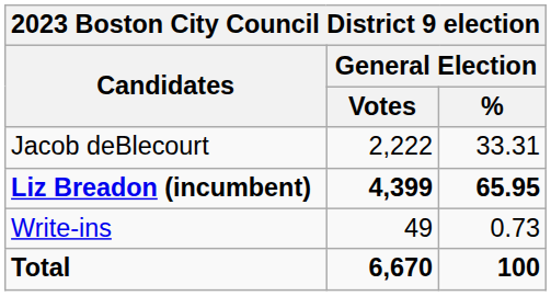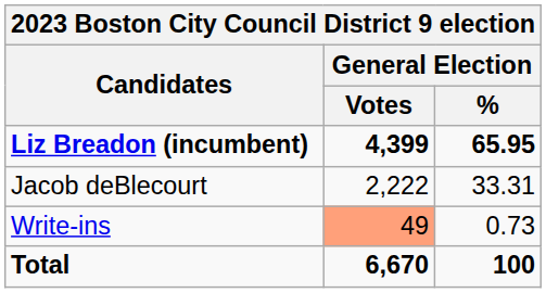 <table class="wikitable">
 <tr>
 <th colspan="3">2023 Boston City Council District 9 election</th>
 </tr>
 <tr>
 <th colspan="1" rowspan="2"><strong>Candidates</strong></th>
 <th colspan="2"><strong>General Election</strong></th>
 </tr>
 <tr>
 <th>Votes</th>
 <th>%</th>
 </tr>
 <tr>
+<td><strong><a href='#'>Liz Breadon</a> (incumbent)</strong></td>
+<td align="right"><strong>4,399</strong></td>
+<td align="right"><strong>65.95</strong></td>
+</tr>
+<tr>
 <td>Jacob deBlecourt</td>
 <td align="right">2,222</td>
 <td align="right">33.31</td>
 </tr>
 <tr>
-<td><strong><a href='#'>Liz Breadon</a> (incumbent)</strong></td>
-<td align="right"><strong>4,399</strong></td>
-<td align="right"><strong>65.95</strong></td>
-</tr>
-<tr>
 <td><a href='#'>Write-ins</a></td>
-<td align="right">49</td>
+<td align="right" style="background: lightsalmon;">49</td>
 <td align="right">0.73</td>
 </tr>
 <tr>
 <td><strong>Total</strong></td>
 <td align="right"><strong>6,670</strong></td>
 <td align="right"><strong>100</strong></td>
 </tr>
 </table>
